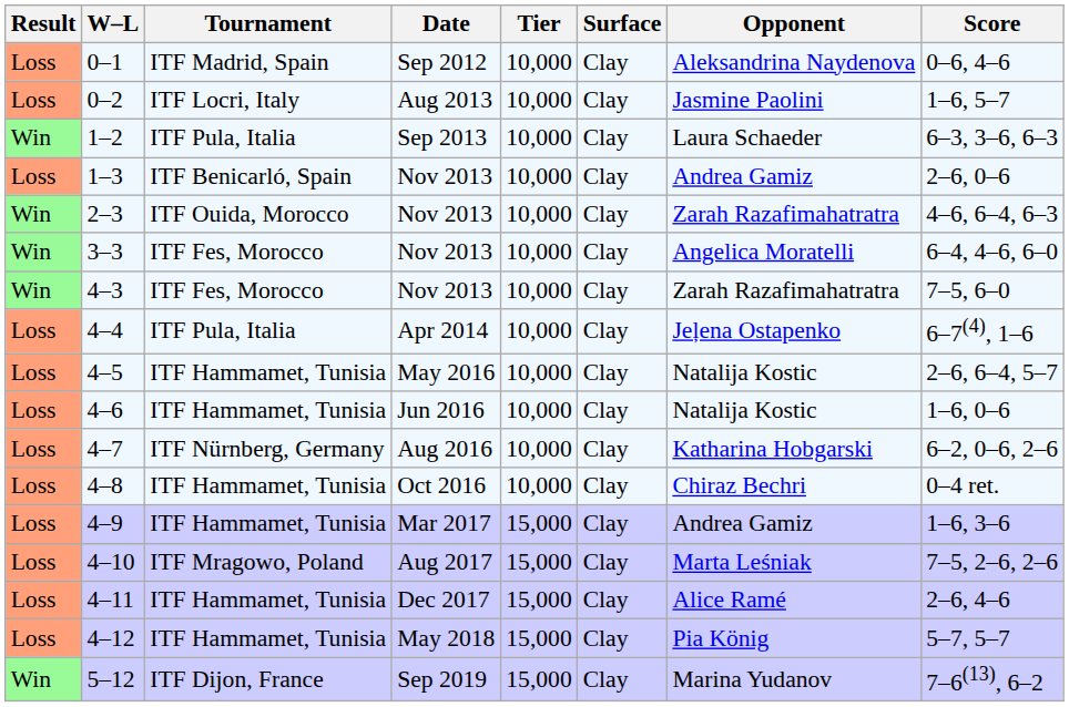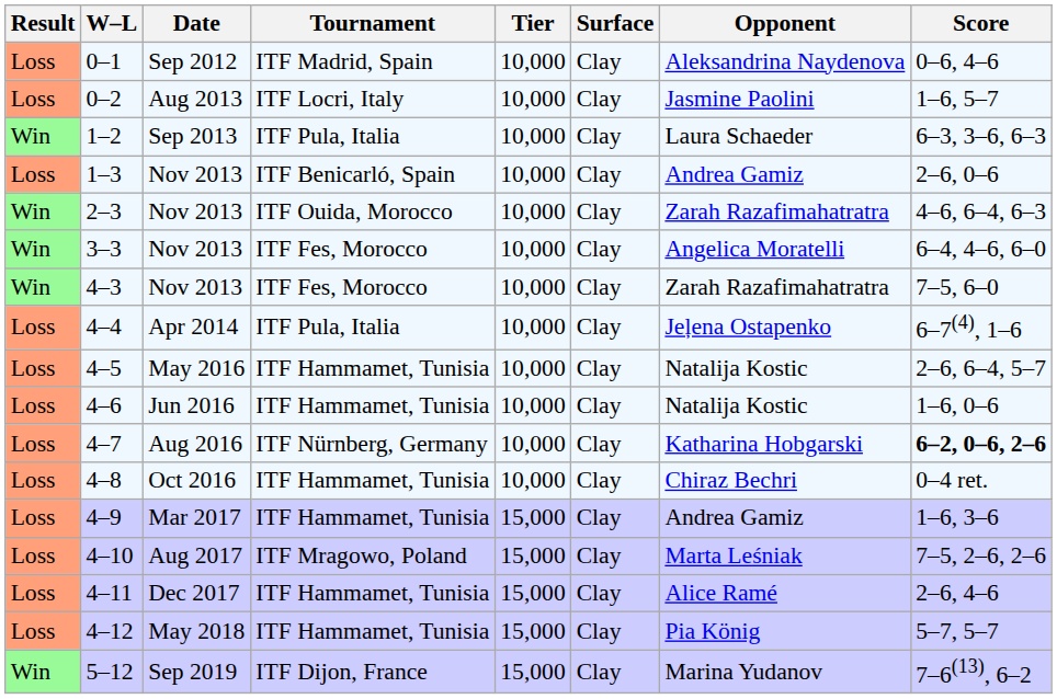 <table class="sortable wikitable">
 <tr>
 <th>Result</th>
 <th class="unsortable">W–L</th>
+<th>Date</th>
 <th>Tournament</th>
-<th>Date</th>
 <th>Tier</th>
 <th>Surface</th>
 <th>Opponent</th>
 <th class="unsortable">Score</th>
 </tr>
 <tr style="background:#f0f8ff;">
 <td style="background:#ffa07a;">Loss</td>
 <td>0–1</td>
+<td>Sep 2012</td>
 <td>ITF Madrid, Spain</td>
-<td>Sep 2012</td>
 <td>10,000</td>
 <td>Clay</td>
 <td> <a href='#'>Aleksandrina Naydenova</a></td>
 <td>0–6, 4–6</td>
 </tr>
 <tr style="background:#f0f8ff;">
 <td style="background:#ffa07a;">Loss</td>
 <td>0–2</td>
+<td>Aug 2013</td>
 <td>ITF Locri, Italy</td>
-<td>Aug 2013</td>
 <td>10,000</td>
 <td>Clay</td>
 <td> <a href='#'>Jasmine Paolini</a></td>
 <td>1–6, 5–7</td>
 </tr>
 <tr style="background:#f0f8ff;">
 <td bgcolor="98FB98">Win</td>
 <td>1–2</td>
+<td>Sep 2013</td>
 <td>ITF Pula, Italia</td>
-<td>Sep 2013</td>
 <td>10,000</td>
 <td>Clay</td>
 <td> Laura Schaeder</td>
 <td>6–3, 3–6, 6–3</td>
 </tr>
 <tr style="background:#f0f8ff;">
 <td style="background:#ffa07a;">Loss</td>
 <td>1–3</td>
+<td>Nov 2013</td>
 <td>ITF Benicarló, Spain</td>
-<td>Nov 2013</td>
 <td>10,000</td>
 <td>Clay</td>
 <td> <a href='#'>Andrea Gamiz</a></td>
 <td>2–6, 0–6</td>
 </tr>
 <tr style="background:#f0f8ff;">
 <td bgcolor="98FB98">Win</td>
 <td>2–3</td>
+<td>Nov 2013</td>
 <td>ITF Ouida, Morocco</td>
-<td>Nov 2013</td>
 <td>10,000</td>
 <td>Clay</td>
 <td> <a href='#'>Zarah Razafimahatratra</a></td>
 <td>4–6, 6–4, 6–3</td>
 </tr>
 <tr style="background:#f0f8ff;">
 <td bgcolor="98FB98">Win</td>
 <td>3–3</td>
+<td>Nov 2013</td>
 <td>ITF Fes, Morocco</td>
-<td>Nov 2013</td>
 <td>10,000</td>
 <td>Clay</td>
 <td> <a href='#'>Angelica Moratelli</a></td>
 <td>6–4, 4–6, 6–0</td>
 </tr>
 <tr style="background:#f0f8ff;">
 <td bgcolor="98FB98">Win</td>
 <td>4–3</td>
+<td>Nov 2013</td>
 <td>ITF Fes, Morocco</td>
-<td>Nov 2013</td>
 <td>10,000</td>
 <td>Clay</td>
 <td> Zarah Razafimahatratra</td>
 <td>7–5, 6–0</td>
 </tr>
 <tr style="background:#f0f8ff;">
 <td style="background:#ffa07a;">Loss</td>
 <td>4–4</td>
+<td>Apr 2014</td>
 <td>ITF Pula, Italia</td>
-<td>Apr 2014</td>
 <td>10,000</td>
 <td>Clay</td>
 <td> <a href='#'>Jeļena Ostapenko</a></td>
 <td>6–7<sup>(4)</sup>, 1–6</td>
 </tr>
 <tr style="background:#f0f8ff;">
 <td style="background:#ffa07a;">Loss</td>
 <td>4–5</td>
+<td>May 2016</td>
 <td>ITF Hammamet, Tunisia</td>
-<td>May 2016</td>
 <td>10,000</td>
 <td>Clay</td>
 <td> Natalija Kostic</td>
 <td>2–6, 6–4, 5–7</td>
 </tr>
 <tr style="background:#f0f8ff;">
 <td style="background:#ffa07a;">Loss</td>
 <td>4–6</td>
+<td>Jun 2016</td>
 <td>ITF Hammamet, Tunisia</td>
-<td>Jun 2016</td>
 <td>10,000</td>
 <td>Clay</td>
 <td> Natalija Kostic</td>
 <td>1–6, 0–6</td>
 </tr>
 <tr style="background:#f0f8ff;">
 <td style="background:#ffa07a;">Loss</td>
 <td>4–7</td>
+<td>Aug 2016</td>
 <td>ITF Nürnberg, Germany</td>
-<td>Aug 2016</td>
 <td>10,000</td>
 <td>Clay</td>
 <td> <a href='#'>Katharina Hobgarski</a></td>
-<td>6–2, 0–6, 2–6</td>
+<td><strong>6–2, 0–6, 2–6</strong></td>
 </tr>
 <tr style="background:#f0f8ff;">
 <td style="background:#ffa07a;">Loss</td>
 <td>4–8</td>
+<td>Oct 2016</td>
 <td>ITF Hammamet, Tunisia</td>
-<td>Oct 2016</td>
 <td>10,000</td>
 <td>Clay</td>
 <td> <a href='#'>Chiraz Bechri</a></td>
 <td>0–4 ret.</td>
 </tr>
 <tr style="background:#ccccff;">
 <td style="background:#ffa07a;">Loss</td>
 <td>4–9</td>
+<td>Mar 2017</td>
 <td>ITF Hammamet, Tunisia</td>
-<td>Mar 2017</td>
 <td>15,000</td>
 <td>Clay</td>
 <td> Andrea Gamiz</td>
 <td>1–6, 3–6</td>
 </tr>
 <tr style="background:#ccccff;">
 <td style="background:#ffa07a;">Loss</td>
 <td>4–10</td>
+<td>Aug 2017</td>
 <td>ITF Mragowo, Poland</td>
-<td>Aug 2017</td>
 <td>15,000</td>
 <td>Clay</td>
 <td> <a href='#'>Marta Leśniak</a></td>
 <td>7–5, 2–6, 2–6</td>
 </tr>
 <tr style="background:#ccccff;">
 <td style="background:#ffa07a;">Loss</td>
 <td>4–11</td>
+<td>Dec 2017</td>
 <td>ITF Hammamet, Tunisia</td>
-<td>Dec 2017</td>
 <td>15,000</td>
 <td>Clay</td>
 <td> <a href='#'>Alice Ramé</a></td>
 <td>2–6, 4–6</td>
 </tr>
 <tr style="background:#ccccff;">
 <td style="background:#ffa07a;">Loss</td>
 <td>4–12</td>
+<td>May 2018</td>
 <td>ITF Hammamet, Tunisia</td>
-<td>May 2018</td>
 <td>15,000</td>
 <td>Clay</td>
 <td> <a href='#'>Pia König</a></td>
 <td>5–7, 5–7</td>
 </tr>
 <tr style="background:#ccf;">
 <td bgcolor="98FB98">Win</td>
 <td>5–12</td>
+<td>Sep 2019</td>
 <td>ITF Dijon, France</td>
-<td>Sep 2019</td>
 <td>15,000</td>
 <td>Clay</td>
 <td> Marina Yudanov</td>
 <td>7–6<sup>(13)</sup>, 6–2</td>
 </tr>
 </table>
